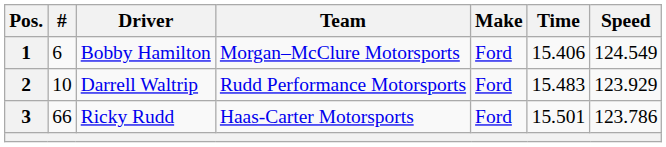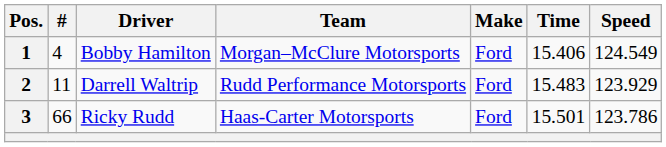 <table class="wikitable" style="font-size:95%">
 <tr>
 <th>Pos.</th>
 <th>#</th>
 <th>Driver</th>
 <th>Team</th>
 <th>Make</th>
 <th>Time</th>
 <th>Speed</th>
 </tr>
 <tr>
 <th>1</th>
-<td>6</td>
+<td>4</td>
 <td><a href='#'>Bobby Hamilton</a></td>
 <td><a href='#'>Morgan–McClure Motorsports</a></td>
 <td><a href='#'>Ford</a></td>
 <td>15.406</td>
 <td>124.549</td>
 </tr>
 <tr>
 <th>2</th>
-<td>10</td>
+<td>11</td>
 <td><a href='#'>Darrell Waltrip</a></td>
 <td><a href='#'>Rudd Performance Motorsports</a></td>
 <td><a href='#'>Ford</a></td>
 <td>15.483</td>
 <td>123.929</td>
 </tr>
 <tr>
 <th>3</th>
 <td>66</td>
 <td><a href='#'>Ricky Rudd</a></td>
 <td><a href='#'>Haas-Carter Motorsports</a></td>
 <td><a href='#'>Ford</a></td>
 <td>15.501</td>
 <td>123.786</td>
 </tr>
 <tr>
 <th colspan="7"></th>
 </tr>
 </table>
